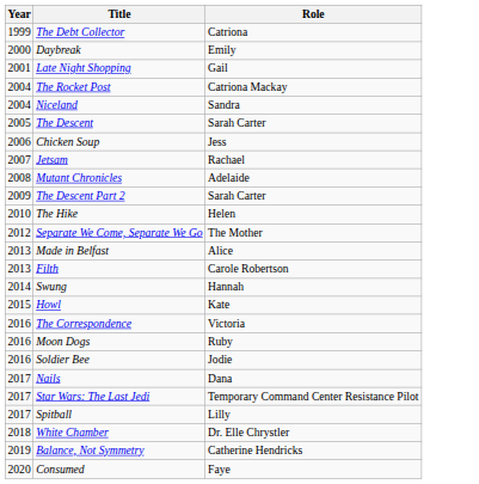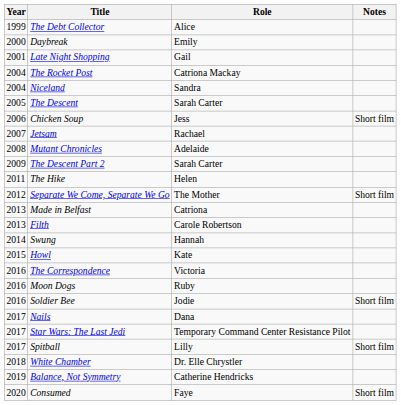 <table class="wikitable sortable">
 <tr>
 <th>Year</th>
 <th>Title</th>
 <th>Role</th>
+<th class="unsortable">Notes</th>
 </tr>
 <tr>
 <td>1999</td>
 <td><em><a href='#'>The Debt Collector</a></em></td>
-<td>Catriona</td>
+<td>Alice</td>
+<td></td>
 </tr>
 <tr>
 <td>2000</td>
 <td><em>Daybreak</em></td>
 <td>Emily</td>
+<td></td>
 </tr>
 <tr>
 <td>2001</td>
 <td><em><a href='#'>Late Night Shopping</a></em></td>
 <td>Gail</td>
+<td></td>
 </tr>
 <tr>
 <td>2004</td>
 <td><em><a href='#'>The Rocket Post</a></em></td>
 <td>Catriona Mackay</td>
+<td></td>
 </tr>
 <tr>
 <td>2004</td>
 <td><em><a href='#'>Niceland</a></em></td>
 <td>Sandra</td>
+<td></td>
 </tr>
 <tr>
 <td>2005</td>
 <td><em><a href='#'>The Descent</a></em></td>
 <td>Sarah Carter</td>
+<td></td>
 </tr>
 <tr>
 <td>2006</td>
 <td><em>Chicken Soup</em></td>
 <td>Jess</td>
+<td>Short film</td>
 </tr>
 <tr>
 <td>2007</td>
 <td><em><a href='#'>Jetsam</a></em></td>
 <td>Rachael</td>
+<td></td>
 </tr>
 <tr>
 <td>2008</td>
 <td><em><a href='#'>Mutant Chronicles</a></em></td>
 <td>Adelaide</td>
+<td></td>
 </tr>
 <tr>
 <td>2009</td>
 <td><em><a href='#'>The Descent Part 2</a></em></td>
 <td>Sarah Carter</td>
+<td></td>
 </tr>
 <tr>
-<td>2010</td>
+<td>2011</td>
 <td><em>The Hike</em></td>
 <td>Helen</td>
+<td></td>
 </tr>
 <tr>
 <td>2012</td>
 <td><em><a href='#'>Separate We Come, Separate We Go</a></em></td>
 <td>The Mother</td>
+<td>Short film</td>
 </tr>
 <tr>
 <td>2013</td>
 <td><em>Made in Belfast</em></td>
-<td>Alice</td>
+<td>Catriona</td>
+<td></td>
 </tr>
 <tr>
 <td>2013</td>
 <td><em><a href='#'>Filth</a></em></td>
 <td>Carole Robertson</td>
+<td></td>
 </tr>
 <tr>
 <td>2014</td>
 <td><em>Swung</em></td>
 <td>Hannah</td>
+<td></td>
 </tr>
 <tr>
 <td>2015</td>
 <td><em><a href='#'>Howl</a></em></td>
 <td>Kate</td>
+<td></td>
 </tr>
 <tr>
 <td>2016</td>
 <td><em><a href='#'>The Correspondence</a></em></td>
 <td>Victoria</td>
+<td></td>
 </tr>
 <tr>
 <td>2016</td>
 <td><em>Moon Dogs</em></td>
 <td>Ruby</td>
+<td></td>
 </tr>
 <tr>
 <td>2016</td>
 <td><em>Soldier Bee</em></td>
 <td>Jodie</td>
+<td>Short film</td>
 </tr>
 <tr>
 <td>2017</td>
 <td><em><a href='#'>Nails</a></em></td>
 <td>Dana</td>
+<td></td>
 </tr>
 <tr>
 <td>2017</td>
 <td><em><a href='#'>Star Wars: The Last Jedi</a></em></td>
 <td>Temporary Command Center Resistance Pilot</td>
+<td></td>
 </tr>
 <tr>
 <td>2017</td>
 <td><em>Spitball</em></td>
 <td>Lilly</td>
+<td>Short film</td>
 </tr>
 <tr>
 <td>2018</td>
 <td><em><a href='#'>White Chamber</a></em></td>
 <td>Dr. Elle Chrystler</td>
+<td></td>
 </tr>
 <tr>
 <td>2019</td>
 <td><em><a href='#'>Balance, Not Symmetry</a></em></td>
 <td>Catherine Hendricks</td>
+<td></td>
 </tr>
 <tr>
 <td>2020</td>
 <td><em>Consumed</em></td>
 <td>Faye</td>
+<td>Short film</td>
 </tr>
 </table>
